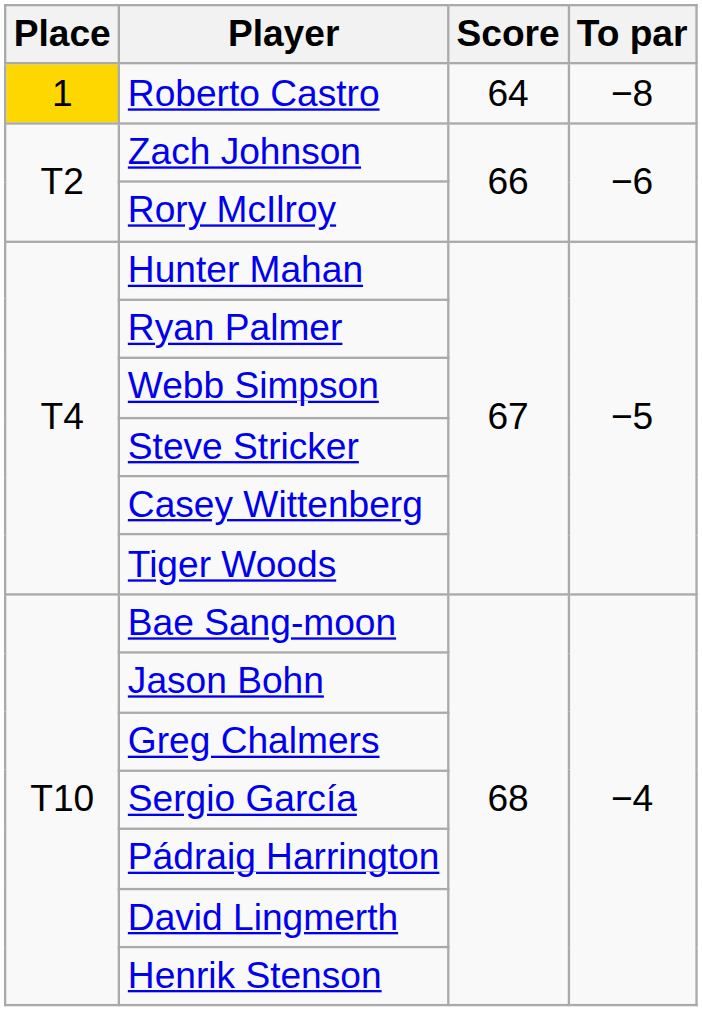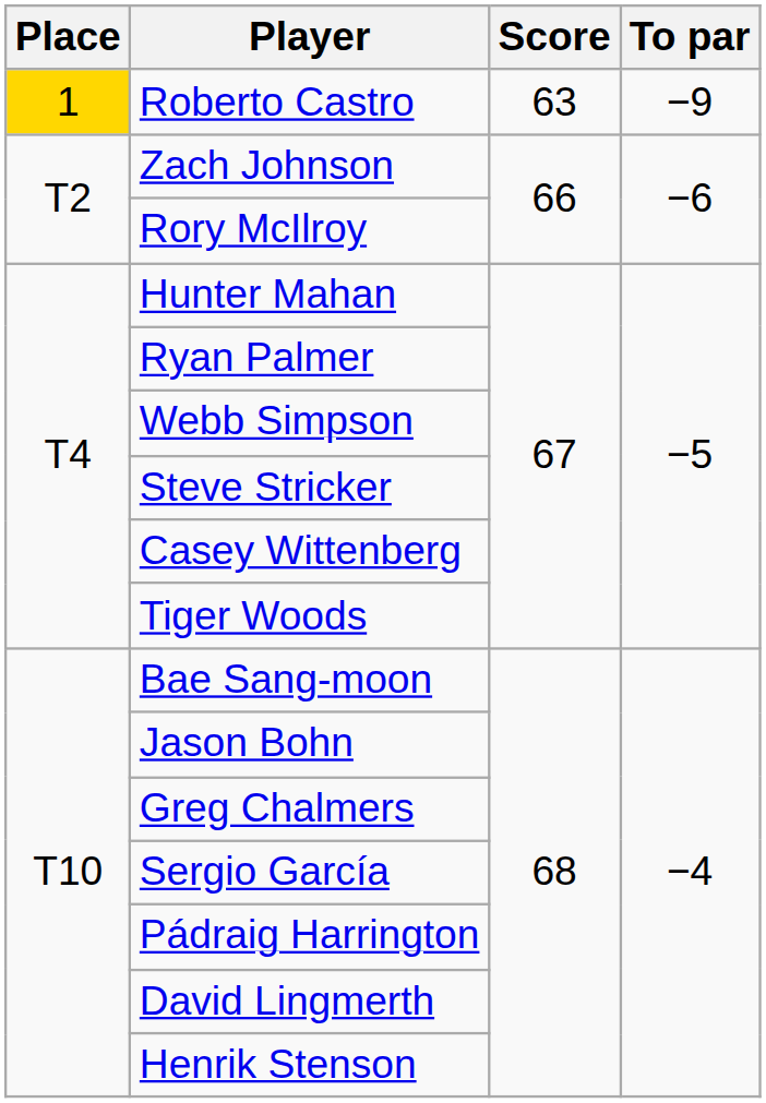 <table class="wikitable">
 <tr>
 <th>Place</th>
 <th>Player</th>
 <th>Score</th>
 <th>To par</th>
 </tr>
 <tr>
 <td align=center style="background: gold;">1</td>
 <td> <a href='#'>Roberto Castro</a></td>
-<td align=center>64</td>
-<td align=center>−8</td>
+<td align=center>63</td>
+<td align=center>−9</td>
 </tr>
 <tr>
 <td rowspan="2" style="text-align:center;">T2</td>
 <td> <a href='#'>Zach Johnson</a></td>
 <td style="text-align:center;" rowspan="2">66</td>
 <td style="text-align:center;" rowspan="2">−6</td>
 </tr>
 <tr>
 <td> <a href='#'>Rory McIlroy</a></td>
 </tr>
 <tr>
 <td rowspan="6" style="text-align:center;">T4</td>
 <td> <a href='#'>Hunter Mahan</a></td>
 <td style="text-align:center;" rowspan="6">67</td>
 <td style="text-align:center;" rowspan="6">−5</td>
 </tr>
 <tr>
 <td> <a href='#'>Ryan Palmer</a></td>
 </tr>
 <tr>
 <td> <a href='#'>Webb Simpson</a></td>
 </tr>
 <tr>
 <td> <a href='#'>Steve Stricker</a></td>
 </tr>
 <tr>
 <td> <a href='#'>Casey Wittenberg</a></td>
 </tr>
 <tr>
 <td> <a href='#'>Tiger Woods</a></td>
 </tr>
 <tr>
 <td rowspan="7" style="text-align:center;">T10</td>
 <td> <a href='#'>Bae Sang-moon</a></td>
 <td style="text-align:center;" rowspan="7">68</td>
 <td style="text-align:center;" rowspan="7">−4</td>
 </tr>
 <tr>
 <td> <a href='#'>Jason Bohn</a></td>
 </tr>
 <tr>
 <td> <a href='#'>Greg Chalmers</a></td>
 </tr>
 <tr>
 <td> <a href='#'>Sergio García</a></td>
 </tr>
 <tr>
 <td> <a href='#'>Pádraig Harrington</a></td>
 </tr>
 <tr>
 <td> <a href='#'>David Lingmerth</a></td>
 </tr>
 <tr>
 <td> <a href='#'>Henrik Stenson</a></td>
 </tr>
 </table>
